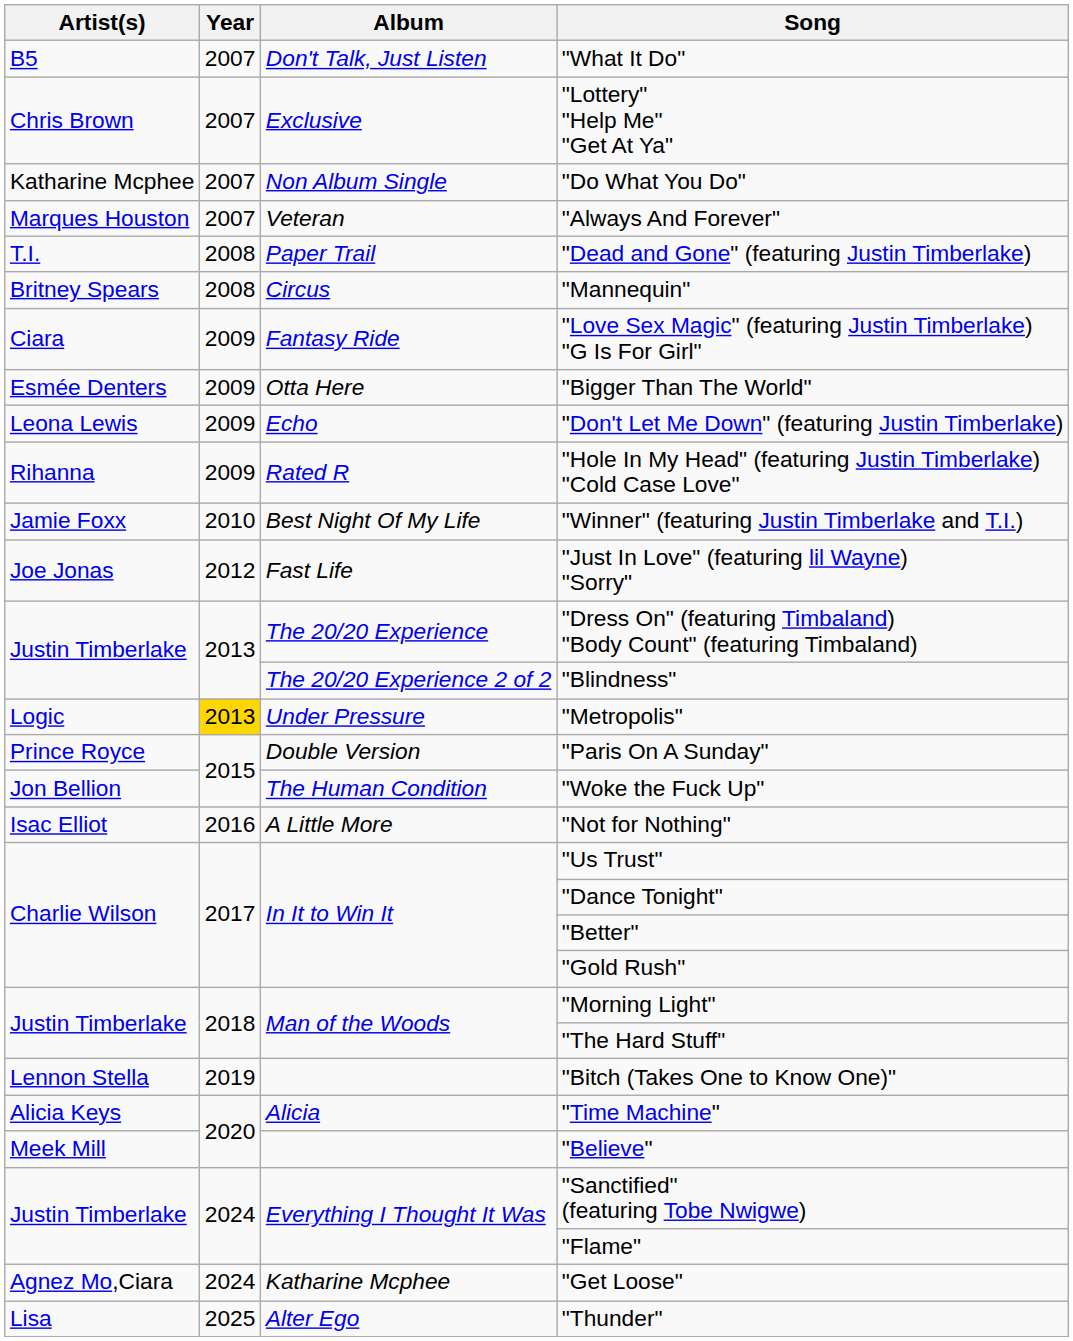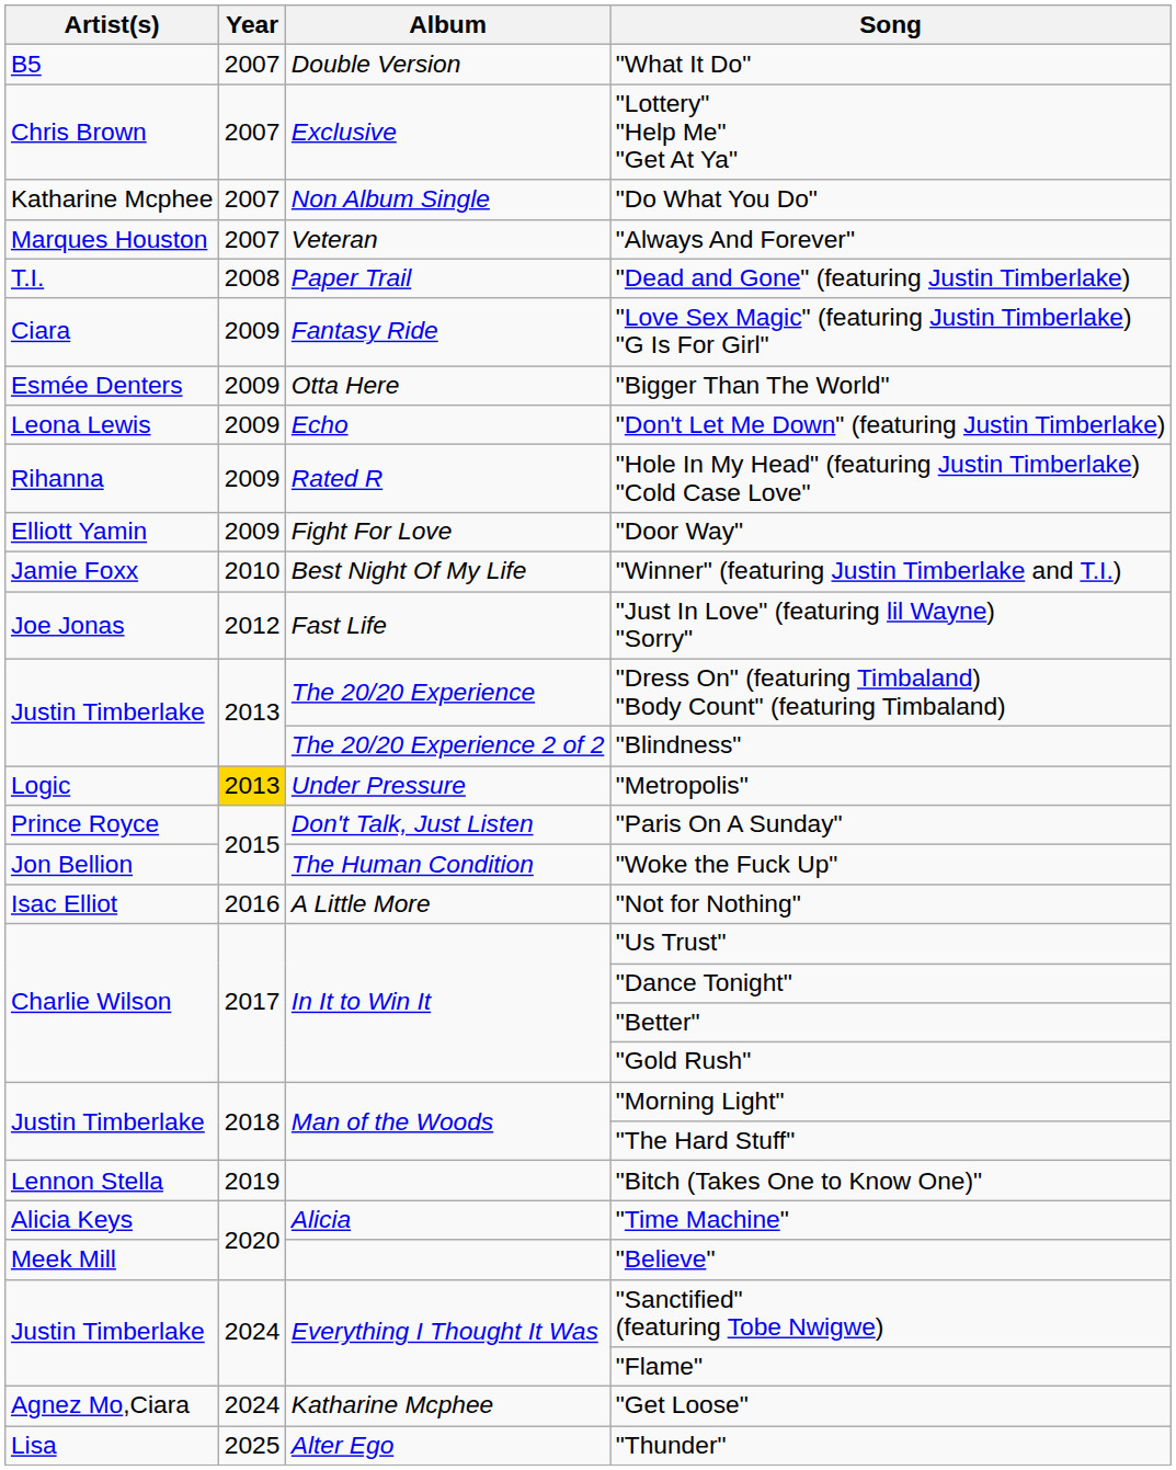 <table class="wikitable">
 <tr>
 <th>Artist(s)</th>
 <th>Year</th>
 <th>Album</th>
 <th>Song</th>
 </tr>
 <tr>
 <td><a href='#'>B5</a></td>
 <td>2007</td>
-<td><em><a href='#'>Don't Talk, Just Listen</a></em></td>
+<td><em>Double Version</em></td>
 <td>"What It Do"</td>
 </tr>
 <tr>
 <td><a href='#'>Chris Brown</a></td>
 <td>2007</td>
 <td><a href='#'><em>Exclusive</em></a></td>
 <td>"Lottery"<br>"Help Me"<br>"Get At Ya"</td>
 </tr>
 <tr>
 <td>Katharine Mcphee</td>
 <td>2007</td>
 <td><em><a href='#'>Non Album Single</a></em></td>
 <td>"Do What You Do"</td>
 </tr>
 <tr>
 <td><a href='#'>Marques Houston</a></td>
 <td>2007</td>
 <td><em>Veteran</em></td>
 <td>"Always And Forever"</td>
 </tr>
 <tr>
 <td><a href='#'>T.I.</a></td>
 <td>2008</td>
 <td><em><a href='#'>Paper Trail</a></em></td>
 <td>"<a href='#'>Dead and Gone</a>" (featuring <a href='#'>Justin Timberlake</a>)</td>
 </tr>
 <tr>
-<td><a href='#'>Britney Spears</a></td>
-<td>2008</td>
-<td><a href='#'><em>Circus</em></a></td>
-<td>"Mannequin"</td>
-</tr>
-<tr>
 <td><a href='#'>Ciara</a></td>
 <td>2009</td>
 <td><em><a href='#'>Fantasy Ride</a></em></td>
 <td>"<a href='#'>Love Sex Magic</a>" (featuring <a href='#'>Justin Timberlake</a>)<br>"G Is For Girl"</td>
 </tr>
 <tr>
 <td><a href='#'>Esmée Denters</a></td>
 <td>2009</td>
 <td><em>Otta Here</em></td>
 <td>"Bigger Than The World"</td>
 </tr>
 <tr>
 <td><a href='#'>Leona Lewis</a></td>
 <td>2009</td>
 <td><a href='#'><em>Echo</em></a></td>
 <td>"<a href='#'>Don't Let Me Down</a>" (featuring <a href='#'>Justin Timberlake</a>)</td>
 </tr>
 <tr>
 <td><a href='#'>Rihanna</a></td>
 <td>2009</td>
 <td><a href='#'><em>Rated R</em></a></td>
 <td>"Hole In My Head" (featuring <a href='#'>Justin Timberlake</a>)<br>"Cold Case Love"</td>
+</tr>
+<tr>
+<td><a href='#'>Elliott Yamin</a></td>
+<td>2009</td>
+<td><em>Fight For Love</em></td>
+<td>"Door Way"</td>
 </tr>
 <tr>
 <td><a href='#'>Jamie Foxx</a></td>
 <td>2010</td>
 <td><em>Best Night Of My Life</em></td>
 <td>"Winner" (featuring <a href='#'>Justin Timberlake</a> and <a href='#'>T.I.</a>)</td>
 </tr>
 <tr>
 <td><a href='#'>Joe Jonas</a></td>
 <td>2012</td>
 <td><em>Fast Life</em></td>
 <td>"Just In Love" (featuring <a href='#'>lil Wayne</a>)<br>"Sorry"</td>
 </tr>
 <tr>
 <td rowspan="2"><a href='#'>Justin Timberlake</a></td>
 <td rowspan="2">2013</td>
 <td><em><a href='#'>The 20/20 Experience</a></em></td>
 <td>"Dress On" (featuring <a href='#'>Timbaland</a>)<br>"Body Count" (featuring Timbaland)</td>
 </tr>
 <tr>
 <td><em><a href='#'>The 20/20 Experience 2 of 2</a></em></td>
 <td>"Blindness"</td>
 </tr>
 <tr>
 <td><a href='#'>Logic</a></td>
 <td style="background: gold;">2013</td>
 <td><a href='#'><em>Under Pressure</em></a></td>
 <td>"Metropolis"</td>
 </tr>
 <tr>
 <td><a href='#'>Prince Royce</a></td>
 <td rowspan="2">2015</td>
-<td><em>Double Version</em></td>
+<td><em><a href='#'>Don't Talk, Just Listen</a></em></td>
 <td>"Paris On A Sunday"</td>
 </tr>
 <tr>
 <td><a href='#'>Jon Bellion</a></td>
 <td><em><a href='#'>The Human Condition</a></em></td>
 <td>"Woke the Fuck Up"</td>
 </tr>
 <tr>
 <td><a href='#'>Isac Elliot</a></td>
 <td>2016</td>
 <td><em>A Little More</em></td>
 <td>"Not for Nothing"</td>
 </tr>
 <tr>
 <td rowspan="4"><a href='#'>Charlie Wilson</a></td>
 <td rowspan="4">2017</td>
 <td rowspan="4"><em><a href='#'>In It to Win It</a></em></td>
 <td>"Us Trust"<br></td>
 </tr>
 <tr>
 <td>"Dance Tonight"</td>
 </tr>
 <tr>
 <td>"Better"</td>
 </tr>
 <tr>
 <td>"Gold Rush"<br></td>
 </tr>
 <tr>
 <td rowspan="2"><a href='#'>Justin Timberlake</a></td>
 <td rowspan="2">2018</td>
 <td rowspan="2"><em><a href='#'>Man of the Woods</a></em></td>
 <td>"Morning Light"<br></td>
 </tr>
 <tr>
 <td>"The Hard Stuff"</td>
 </tr>
 <tr>
 <td><a href='#'>Lennon Stella</a></td>
 <td>2019</td>
 <td></td>
 <td>"Bitch (Takes One to Know One)"</td>
 </tr>
 <tr>
 <td><a href='#'>Alicia Keys</a></td>
 <td rowspan="2">2020</td>
 <td><em><a href='#'>Alicia</a></em></td>
 <td>"<a href='#'>Time Machine</a>"</td>
 </tr>
 <tr>
 <td><a href='#'>Meek Mill</a></td>
 <td></td>
 <td>"<a href='#'>Believe</a>"<br></td>
 </tr>
 <tr>
 <td rowspan="2"><a href='#'>Justin Timberlake</a></td>
 <td rowspan="2">2024</td>
 <td rowspan="2"><em><a href='#'>Everything I Thought It Was</a></em></td>
 <td>"Sanctified"<br>(featuring <a href='#'>Tobe Nwigwe</a>)</td>
 </tr>
 <tr>
 <td>"Flame"</td>
 </tr>
 <tr>
 <td><a href='#'>Agnez Mo</a>,Ciara</td>
 <td>2024</td>
 <td><em>Katharine Mcphee</em></td>
 <td>"Get Loose"</td>
 </tr>
 <tr>
 <td><a href='#'>Lisa</a></td>
 <td>2025</td>
 <td><em><a href='#'>Alter Ego</a></em></td>
 <td>"Thunder"</td>
 </tr>
 </table>
